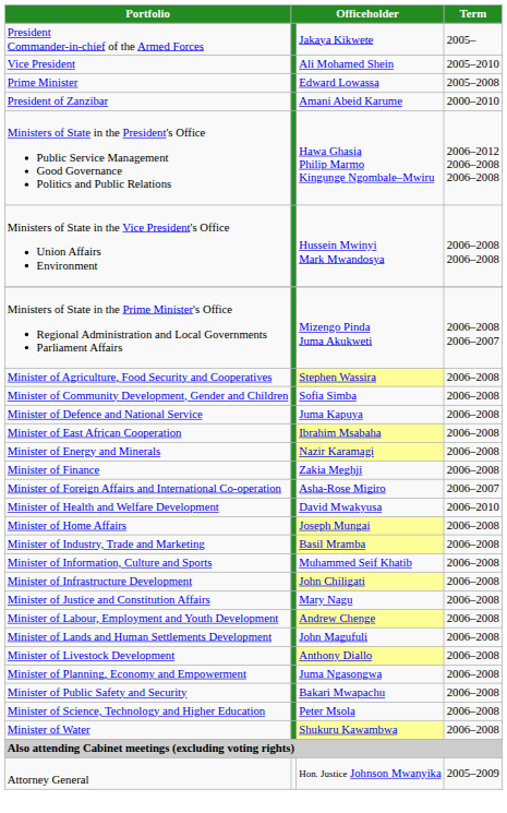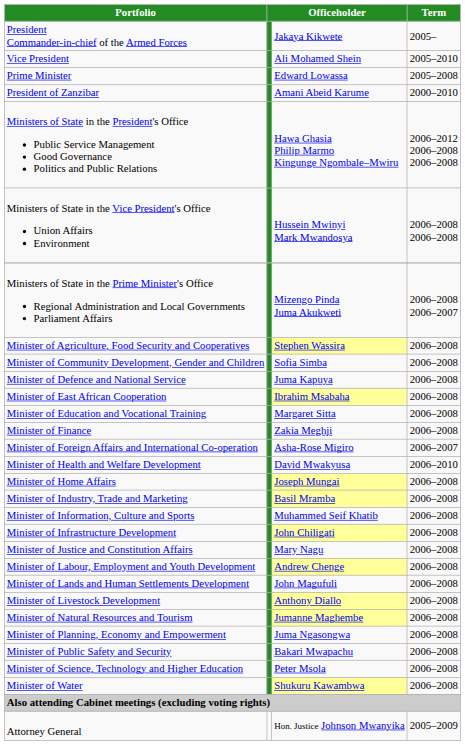 <table class="wikitable" id="16 October 2006">
 <tr>
 <th style="background-color:#228B22;color: white">Portfolio</th>
 <th colspan=2 style="background-color:#228B22;color: white">Officeholder</th>
 <th style="background-color:#228B22;color: white">Term</th>
 </tr>
 <tr>
 <td><a href='#'>President</a><br><a href='#'>Commander-in-chief</a> of the <a href='#'>Armed Forces</a></td>
 <td style="background:#228B22"></td>
 <td> <a href='#'>Jakaya Kikwete</a></td>
 <td>2005–</td>
 </tr>
 <tr>
 <td><a href='#'>Vice President</a></td>
 <td style="background:#228B22"></td>
 <td> <a href='#'>Ali Mohamed Shein</a></td>
 <td>2005–2010</td>
 </tr>
 <tr>
 <td><a href='#'>Prime Minister</a></td>
 <td style="background:#228B22"></td>
 <td> <a href='#'>Edward Lowassa</a> </td>
 <td>2005–2008</td>
 </tr>
 <tr>
 <td><a href='#'>President of Zanzibar</a></td>
 <td style="background:#228B22"></td>
 <td> <a href='#'>Amani Abeid Karume</a></td>
 <td>2000–2010</td>
 </tr>
 <tr>
 <td><br><a href='#'>Ministers of State</a> in the <a href='#'>President</a>'s Office<ul><li>Public Service Management</li><li>Good Governance</li><li>Politics and Public Relations</li></ul></td>
 <td style="background:#228B22"></td>
 <td><br> <a href='#'>Hawa Ghasia</a>  <br>  <a href='#'>Philip Marmo</a>  <br>  <a href='#'>Kingunge Ngombale–Mwiru</a> </td>
 <td><br> 2006–2012 <br> 2006–2008 <br> 2006–2008</td>
 </tr>
 <tr>
 <td><br>Ministers of State in the <a href='#'>Vice President</a>'s Office<ul><li>Union Affairs</li><li>Environment</li></ul></td>
 <td style="background:#228B22"></td>
 <td><br>  <a href='#'>Hussein Mwinyi</a>  <br>  <a href='#'>Mark Mwandosya</a> </td>
 <td><br> 2006–2008 <br> 2006–2008</td>
 </tr>
 <tr>
 </tr>
 <tr>
 <td><br>Ministers of State in the <a href='#'>Prime Minister</a>'s Office<ul><li>Regional Administration and Local Governments</li><li>Parliament Affairs</li></ul></td>
 <td style="background:#228B22"></td>
 <td><br>  <a href='#'>Mizengo Pinda</a>  <br>  <a href='#'>Juma Akukweti</a> </td>
 <td><br> 2006–2008 <br> 2006–2007</td>
 </tr>
 <tr>
 <td><a href='#'>Minister of Agriculture, Food Security and Cooperatives</a></td>
 <td style="background:#228B22"></td>
 <td style="background:#FFFF99"> <a href='#'>Stephen Wassira</a> </td>
 <td>2006–2008</td>
 </tr>
 <tr>
 <td><a href='#'>Minister of Community Development, Gender and Children</a></td>
 <td style="background:#228B22"></td>
 <td> <a href='#'>Sofia Simba</a> </td>
 <td>2006–2008</td>
 </tr>
 <tr>
 <td><a href='#'>Minister of Defence and National Service</a></td>
 <td style="background:#228B22"></td>
 <td> <a href='#'>Juma Kapuya</a> </td>
 <td>2006–2008</td>
 </tr>
 <tr>
 <td><a href='#'>Minister of East African Cooperation</a></td>
 <td style="background:#228B22"></td>
 <td style="background:#FFFF99"> <a href='#'>Ibrahim Msabaha</a> </td>
 <td>2006–2008</td>
 </tr>
 <tr>
-<td><a href='#'>Minister of Energy and Minerals</a></td>
+<td><a href='#'>Minister of Education and Vocational Training</a></td>
 <td style="background:#228B22"></td>
-<td style="background:#FFFF99"> <a href='#'>Nazir Karamagi</a> </td>
+<td> <a href='#'>Margaret Sitta</a> </td>
 <td>2006–2008</td>
 </tr>
 <tr>
 <td><a href='#'>Minister of Finance</a></td>
 <td style="background:#228B22"></td>
 <td> <a href='#'>Zakia Meghji</a> </td>
 <td>2006–2008</td>
 </tr>
 <tr>
 <td><a href='#'>Minister of Foreign Affairs and International Co-operation</a></td>
 <td style="background:#228B22"></td>
 <td> <a href='#'>Asha-Rose Migiro</a> </td>
 <td>2006–2007</td>
 </tr>
 <tr>
 <td><a href='#'>Minister of Health and Welfare Development</a></td>
 <td style="background:#228B22"></td>
 <td> <a href='#'>David Mwakyusa</a> </td>
 <td>2006–2010</td>
 </tr>
 <tr>
 <td><a href='#'>Minister of Home Affairs</a></td>
 <td style="background:#228B22"></td>
 <td style="background:#FFFF99"> <a href='#'>Joseph Mungai</a> </td>
 <td>2006–2008</td>
 </tr>
 <tr>
 <td><a href='#'>Minister of Industry, Trade and Marketing</a></td>
 <td style="background:#228B22"></td>
 <td style="background:#FFFF99"> <a href='#'>Basil Mramba</a> </td>
 <td>2006–2008</td>
 </tr>
 <tr>
 <td><a href='#'>Minister of Information, Culture and Sports</a></td>
 <td style="background:#228B22"></td>
 <td> <a href='#'>Muhammed Seif Khatib</a> </td>
 <td>2006–2008</td>
 </tr>
 <tr>
 <td><a href='#'>Minister of Infrastructure Development</a></td>
 <td style="background:#228B22"></td>
 <td style="background:#FFFF99"> <a href='#'>John Chiligati</a> </td>
 <td>2006–2008</td>
 </tr>
 <tr>
 <td><a href='#'>Minister of Justice and Constitution Affairs</a></td>
 <td style="background:#228B22"></td>
 <td> <a href='#'>Mary Nagu</a> </td>
 <td>2006–2008</td>
 </tr>
 <tr>
 <td><a href='#'>Minister of Labour, Employment and Youth Development</a></td>
 <td style="background:#228B22"></td>
 <td style="background:#FFFF99"> <a href='#'>Andrew Chenge</a> </td>
 <td>2006–2008</td>
 </tr>
 <tr>
 <td><a href='#'>Minister of Lands and Human Settlements Development</a></td>
 <td style="background:#228B22"></td>
 <td> <a href='#'>John Magufuli</a> </td>
 <td>2006–2008</td>
 </tr>
 <tr>
 <td><a href='#'>Minister of Livestock Development</a></td>
 <td style="background:#228B22"></td>
 <td style="background:#FFFF99"> <a href='#'>Anthony Diallo</a> </td>
 <td>2006–2008</td>
 </tr>
 <tr>
+<td><a href='#'>Minister of Natural Resources and Tourism</a></td>
+<td style="background:#228B22"></td>
+<td style="background:#FFFF99"> <a href='#'>Jumanne Maghembe</a> </td>
+<td>2006–2008</td>
+</tr>
+<tr>
 <td><a href='#'>Minister of Planning, Economy and Empowerment</a></td>
 <td style="background:#228B22"></td>
 <td> <a href='#'>Juma Ngasongwa</a> </td>
 <td>2006–2008</td>
 </tr>
 <tr>
 <td><a href='#'>Minister of Public Safety and Security</a></td>
 <td style="background:#228B22"></td>
 <td> <a href='#'>Bakari Mwapachu</a> </td>
 <td>2006–2008</td>
 </tr>
 <tr>
 <td><a href='#'>Minister of Science, Technology and Higher Education</a></td>
 <td style="background:#228B22"></td>
 <td> <a href='#'>Peter Msola</a> </td>
 <td>2006–2008</td>
 </tr>
 <tr>
 <td><a href='#'>Minister of Water</a></td>
 <td style="background:#228B22"></td>
 <td style="background:#FFFF99"> <a href='#'>Shukuru Kawambwa</a> </td>
 <td>2006–2008</td>
 </tr>
 <tr>
 <td style="background:#cccccc;" colspan="4"><strong>Also attending Cabinet meetings (excluding voting rights) </strong></td>
 </tr>
 <tr>
 <td><br>Attorney General</td>
 <td></td>
 <td><small>Hon. Justice</small> <a href='#'>Johnson Mwanyika</a></td>
 <td>2005–2009</td>
 </tr>
 </table>
